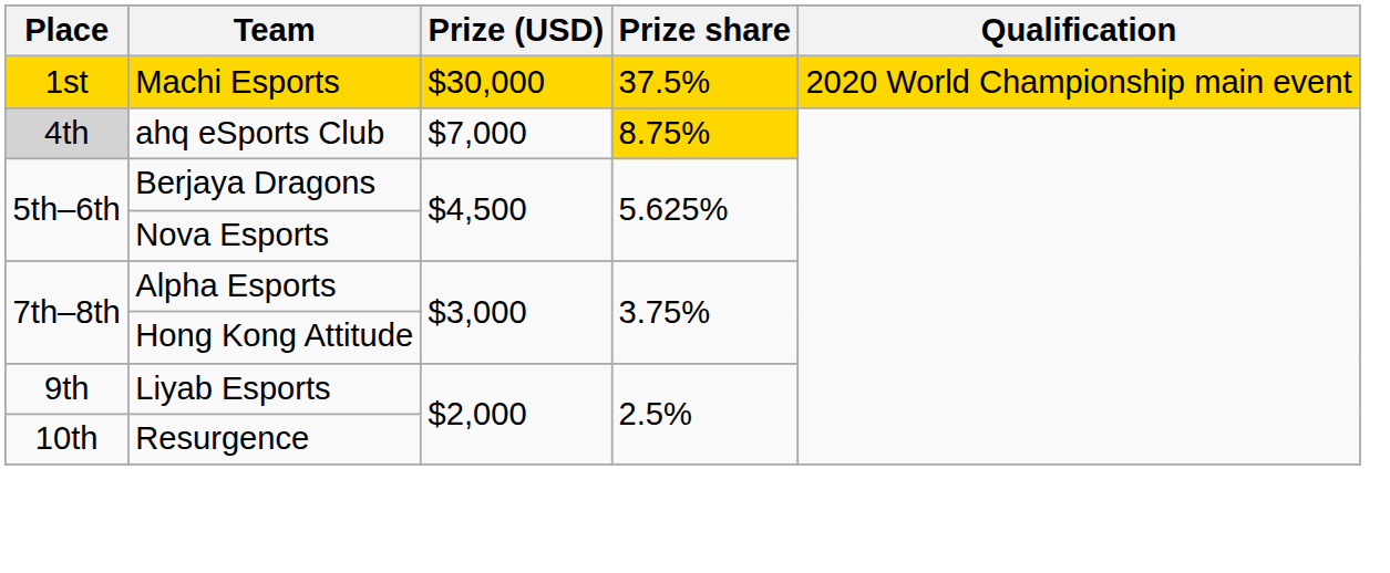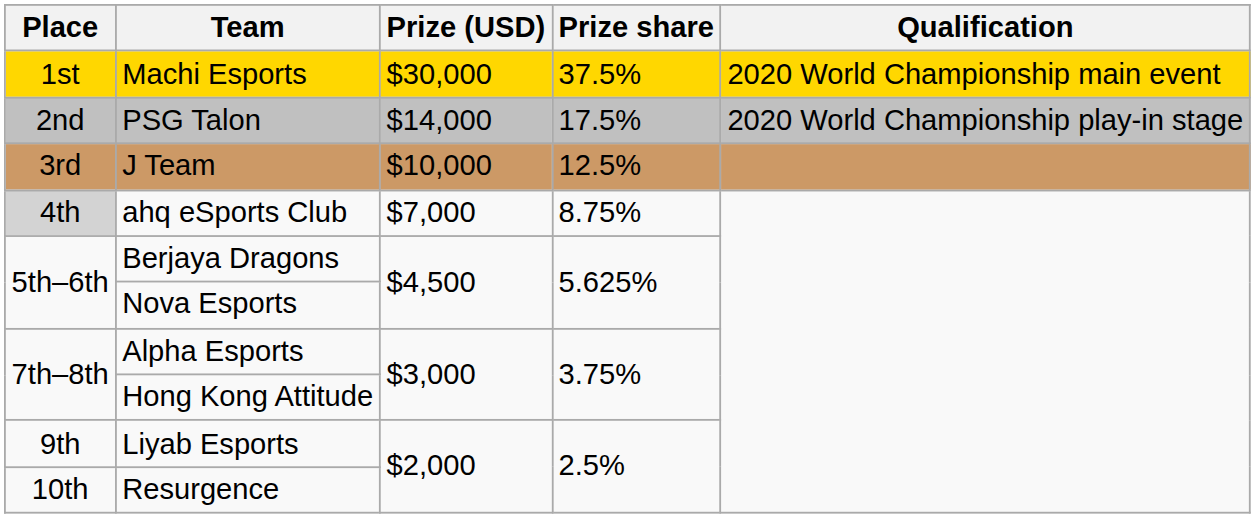 <table class="wikitable" style="white-space:nowrap">
 <tr>
 <th>Place</th>
 <th>Team</th>
 <th>Prize (USD)</th>
 <th>Prize share</th>
 <th>Qualification</th>
 </tr>
 <tr style="background-color: gold">
 <td style="text-align: center">1st</td>
 <td> Machi Esports</td>
 <td>$30,000</td>
 <td>37.5%</td>
 <td>2020 World Championship main event</td>
 </tr>
+<tr style="background-color: silver">
+<td style="text-align: center">2nd</td>
+<td> PSG Talon</td>
+<td>$14,000</td>
+<td>17.5%</td>
+<td>2020 World Championship play-in stage</td>
+</tr>
+<tr style="background-color: #c96">
+<td style="text-align: center">3rd</td>
+<td> J Team</td>
+<td>$10,000</td>
+<td>12.5%</td>
+<td></td>
+</tr>
 <tr>
 <td style="background: lightgrey; text-align: center">4th</td>
 <td> ahq eSports Club</td>
 <td>$7,000</td>
-<td style="background: gold;">8.75%</td>
+<td>8.75%</td>
 <td rowspan="7"></td>
 </tr>
 <tr>
 <td rowspan="2" style="text-align: center">5th–6th</td>
 <td> Berjaya Dragons</td>
 <td rowspan="2">$4,500</td>
 <td rowspan="2">5.625%</td>
 </tr>
 <tr>
 <td> Nova Esports</td>
 </tr>
 <tr>
 <td rowspan="2" style="text-align: center">7th–8th</td>
 <td> Alpha Esports</td>
 <td rowspan="2">$3,000</td>
 <td rowspan="2">3.75%</td>
 </tr>
 <tr>
 <td> Hong Kong Attitude</td>
 </tr>
 <tr>
 <td style="text-align: center">9th</td>
 <td> Liyab Esports</td>
 <td rowspan="2">$2,000</td>
 <td rowspan="2">2.5%</td>
 </tr>
 <tr>
 <td style="text-align: center">10th</td>
 <td> Resurgence</td>
 </tr>
 </table>
